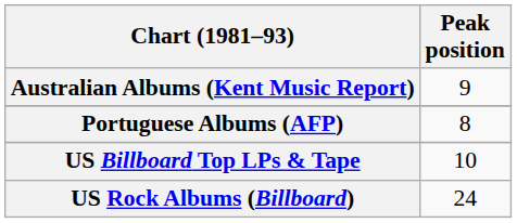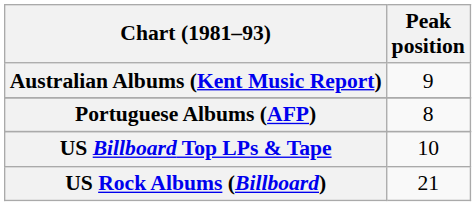 <table class="wikitable sortable plainrowheaders" style="text-align:center">
 <tr>
 <th scope="col">Chart (1981–93)</th>
 <th scope="col">Peak<br>position</th>
 </tr>
 <tr>
 <th scope="row">Australian Albums (<a href='#'>Kent Music Report</a>)</th>
 <td>9</td>
 </tr>
 <tr>
 </tr>
 <tr>
 </tr>
 <tr>
 </tr>
 <tr>
 <th scope="row">Portuguese Albums (<a href='#'>AFP</a>)</th>
 <td>8</td>
 </tr>
 <tr>
 </tr>
 <tr>
 </tr>
 <tr>
 <th scope="row">US <a href='#'><em>Billboard</em> Top LPs & Tape</a></th>
 <td>10</td>
 </tr>
 <tr>
 <th scope="row">US <a href='#'>Rock Albums</a> (<em><a href='#'>Billboard</a></em>)</th>
-<td>24</td>
+<td>21</td>
 </tr>
 </table>
